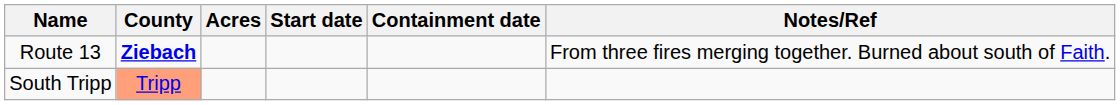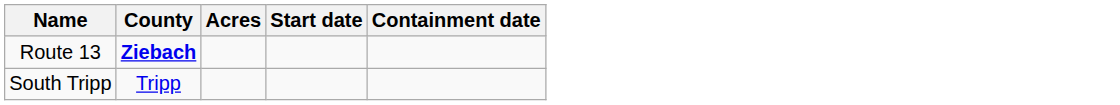 <table class="wikitable sortable plainrowheaders mw-collapsible" style="text-align:center;">
 <tr>
 <th scope="col">Name</th>
 <th scope="col">County </th>
 <th scope="col">Acres</th>
 <th scope="col">Start date</th>
 <th scope="col">Containment date</th>
-<th scope="col">Notes/Ref</th>
 </tr>
 <tr>
 <td>Route 13</td>
 <td><strong><a href='#'>Ziebach</a></strong></td>
 <td></td>
 <td></td>
 <td></td>
-<td>From three fires merging together. Burned about  south of <a href='#'>Faith</a>.</td>
 </tr>
 <tr>
 <td>South Tripp</td>
-<td style="background: lightsalmon;"><a href='#'>Tripp</a></td>
-<td></td>
+<td><a href='#'>Tripp</a></td>
 <td></td>
 <td></td>
 <td></td>
 </tr>
 </table>
